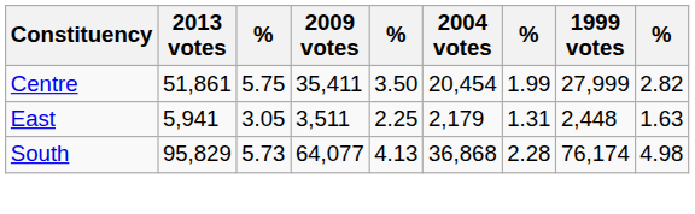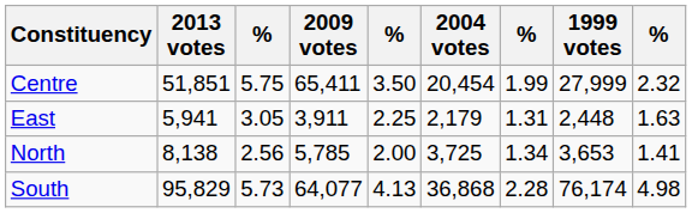 <table class="wikitable">
 <tr>
 <th>Constituency</th>
 <th>2013<br>votes</th>
 <th>%</th>
 <th>2009<br>votes</th>
 <th>%</th>
 <th>2004<br>votes</th>
 <th>%</th>
 <th>1999<br>votes</th>
 <th>%</th>
 </tr>
 <tr>
 <td><a href='#'>Centre</a></td>
-<td>51,861</td>
+<td>51,851</td>
 <td>5.75</td>
-<td>35,411</td>
+<td>65,411</td>
 <td>3.50</td>
 <td>20,454</td>
 <td>1.99</td>
 <td>27,999</td>
-<td>2.82</td>
+<td>2.32</td>
 </tr>
 <tr>
 <td><a href='#'>East</a></td>
 <td>5,941</td>
 <td>3.05</td>
-<td>3,511</td>
+<td>3,911</td>
 <td>2.25</td>
 <td>2,179</td>
 <td>1.31</td>
 <td>2,448</td>
 <td>1.63</td>
+</tr>
+<tr>
+<td><a href='#'>North</a></td>
+<td>8,138</td>
+<td>2.56</td>
+<td>5,785</td>
+<td>2.00</td>
+<td>3,725</td>
+<td>1.34</td>
+<td>3,653</td>
+<td>1.41</td>
 </tr>
 <tr>
 <td><a href='#'>South</a></td>
 <td>95,829</td>
 <td>5.73</td>
 <td>64,077</td>
 <td>4.13</td>
 <td>36,868</td>
 <td>2.28</td>
 <td>76,174</td>
 <td>4.98</td>
 </tr>
 </table>
